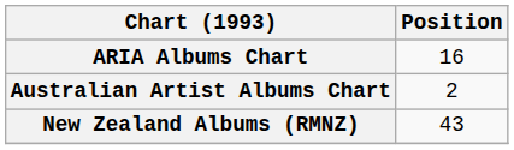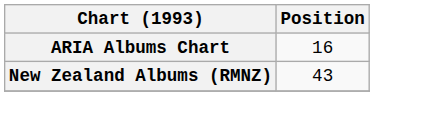 <table class="wikitable sortable plainrowheaders" style="text-align:center">
 <tr>
 <th scope="col">Chart (1993)</th>
 <th scope="col">Position</th>
 </tr>
 <tr>
 <th scope="row">ARIA Albums Chart</th>
 <td>16</td>
 </tr>
 <tr>
-<th scope="row">Australian Artist Albums Chart</th>
-<td>2</td>
-</tr>
-<tr>
 <th scope="row">New Zealand Albums (RMNZ)</th>
 <td>43</td>
 </tr>
 <tr>
 </tr>
 </table>
